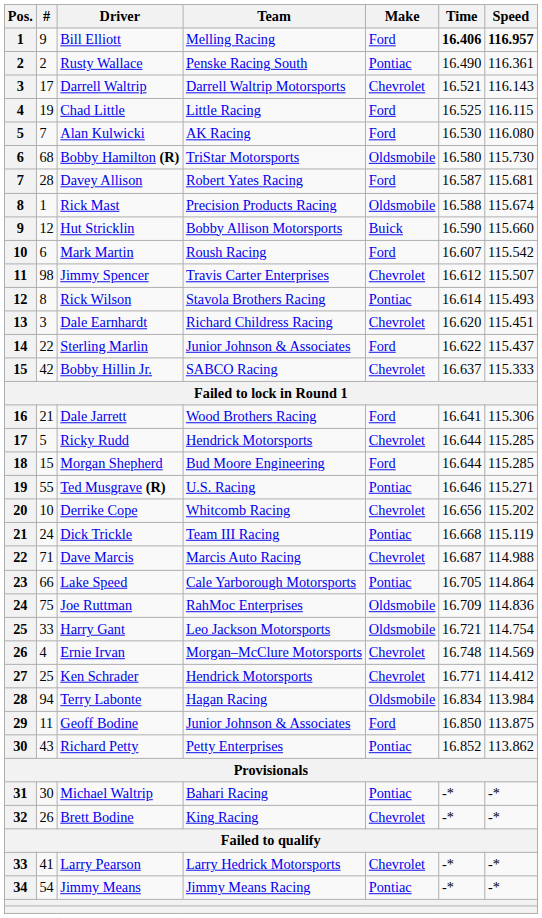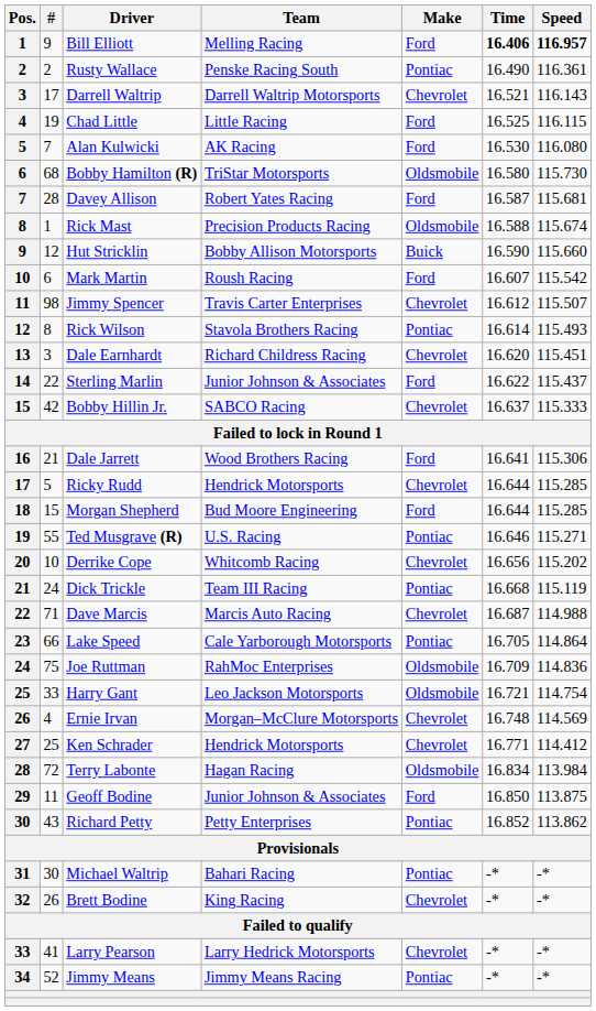 <table class="wikitable" style="font-size:95%">
 <tr>
 <th>Pos.</th>
 <th>#</th>
 <th>Driver</th>
 <th>Team</th>
 <th>Make</th>
 <th>Time</th>
 <th>Speed</th>
 </tr>
 <tr>
 <th>1</th>
 <td>9</td>
 <td><a href='#'>Bill Elliott</a></td>
 <td><a href='#'>Melling Racing</a></td>
 <td><a href='#'>Ford</a></td>
 <td><strong>16.406</strong></td>
 <td><strong>116.957</strong></td>
 </tr>
 <tr>
 <th>2</th>
 <td>2</td>
 <td><a href='#'>Rusty Wallace</a></td>
 <td><a href='#'>Penske Racing South</a></td>
 <td><a href='#'>Pontiac</a></td>
 <td>16.490</td>
 <td>116.361</td>
 </tr>
 <tr>
 <th>3</th>
 <td>17</td>
 <td><a href='#'>Darrell Waltrip</a></td>
 <td><a href='#'>Darrell Waltrip Motorsports</a></td>
 <td><a href='#'>Chevrolet</a></td>
 <td>16.521</td>
 <td>116.143</td>
 </tr>
 <tr>
 <th>4</th>
 <td>19</td>
 <td><a href='#'>Chad Little</a></td>
 <td><a href='#'>Little Racing</a></td>
 <td><a href='#'>Ford</a></td>
 <td>16.525</td>
 <td>116.115</td>
 </tr>
 <tr>
 <th>5</th>
 <td>7</td>
 <td><a href='#'>Alan Kulwicki</a></td>
 <td><a href='#'>AK Racing</a></td>
 <td><a href='#'>Ford</a></td>
 <td>16.530</td>
 <td>116.080</td>
 </tr>
 <tr>
 <th>6</th>
 <td>68</td>
 <td><a href='#'>Bobby Hamilton</a> <strong>(R)</strong></td>
 <td><a href='#'>TriStar Motorsports</a></td>
 <td><a href='#'>Oldsmobile</a></td>
 <td>16.580</td>
 <td>115.730</td>
 </tr>
 <tr>
 <th>7</th>
 <td>28</td>
 <td><a href='#'>Davey Allison</a></td>
 <td><a href='#'>Robert Yates Racing</a></td>
 <td><a href='#'>Ford</a></td>
 <td>16.587</td>
 <td>115.681</td>
 </tr>
 <tr>
 <th>8</th>
 <td>1</td>
 <td><a href='#'>Rick Mast</a></td>
 <td><a href='#'>Precision Products Racing</a></td>
 <td><a href='#'>Oldsmobile</a></td>
 <td>16.588</td>
 <td>115.674</td>
 </tr>
 <tr>
 <th>9</th>
 <td>12</td>
 <td><a href='#'>Hut Stricklin</a></td>
 <td><a href='#'>Bobby Allison Motorsports</a></td>
 <td><a href='#'>Buick</a></td>
 <td>16.590</td>
 <td>115.660</td>
 </tr>
 <tr>
 <th>10</th>
 <td>6</td>
 <td><a href='#'>Mark Martin</a></td>
 <td><a href='#'>Roush Racing</a></td>
 <td><a href='#'>Ford</a></td>
 <td>16.607</td>
 <td>115.542</td>
 </tr>
 <tr>
 <th>11</th>
 <td>98</td>
 <td><a href='#'>Jimmy Spencer</a></td>
 <td><a href='#'>Travis Carter Enterprises</a></td>
 <td><a href='#'>Chevrolet</a></td>
 <td>16.612</td>
 <td>115.507</td>
 </tr>
 <tr>
 <th>12</th>
 <td>8</td>
 <td><a href='#'>Rick Wilson</a></td>
 <td><a href='#'>Stavola Brothers Racing</a></td>
 <td><a href='#'>Pontiac</a></td>
 <td>16.614</td>
 <td>115.493</td>
 </tr>
 <tr>
 <th>13</th>
 <td>3</td>
 <td><a href='#'>Dale Earnhardt</a></td>
 <td><a href='#'>Richard Childress Racing</a></td>
 <td><a href='#'>Chevrolet</a></td>
 <td>16.620</td>
 <td>115.451</td>
 </tr>
 <tr>
 <th>14</th>
 <td>22</td>
 <td><a href='#'>Sterling Marlin</a></td>
 <td><a href='#'>Junior Johnson & Associates</a></td>
 <td><a href='#'>Ford</a></td>
 <td>16.622</td>
 <td>115.437</td>
 </tr>
 <tr>
 <th>15</th>
 <td>42</td>
 <td><a href='#'>Bobby Hillin Jr.</a></td>
 <td><a href='#'>SABCO Racing</a></td>
 <td><a href='#'>Chevrolet</a></td>
 <td>16.637</td>
 <td>115.333</td>
 </tr>
 <tr>
 <th colspan="7">Failed to lock in Round 1</th>
 </tr>
 <tr>
 <th>16</th>
 <td>21</td>
 <td><a href='#'>Dale Jarrett</a></td>
 <td><a href='#'>Wood Brothers Racing</a></td>
 <td><a href='#'>Ford</a></td>
 <td>16.641</td>
 <td>115.306</td>
 </tr>
 <tr>
 <th>17</th>
 <td>5</td>
 <td><a href='#'>Ricky Rudd</a></td>
 <td><a href='#'>Hendrick Motorsports</a></td>
 <td><a href='#'>Chevrolet</a></td>
 <td>16.644</td>
 <td>115.285</td>
 </tr>
 <tr>
 <th>18</th>
 <td>15</td>
 <td><a href='#'>Morgan Shepherd</a></td>
 <td><a href='#'>Bud Moore Engineering</a></td>
 <td><a href='#'>Ford</a></td>
 <td>16.644</td>
 <td>115.285</td>
 </tr>
 <tr>
 <th>19</th>
 <td>55</td>
 <td><a href='#'>Ted Musgrave</a> <strong>(R)</strong></td>
 <td><a href='#'>U.S. Racing</a></td>
 <td><a href='#'>Pontiac</a></td>
 <td>16.646</td>
 <td>115.271</td>
 </tr>
 <tr>
 <th>20</th>
 <td>10</td>
 <td><a href='#'>Derrike Cope</a></td>
 <td><a href='#'>Whitcomb Racing</a></td>
 <td><a href='#'>Chevrolet</a></td>
 <td>16.656</td>
 <td>115.202</td>
 </tr>
 <tr>
 <th>21</th>
 <td>24</td>
 <td><a href='#'>Dick Trickle</a></td>
 <td><a href='#'>Team III Racing</a></td>
 <td><a href='#'>Pontiac</a></td>
 <td>16.668</td>
 <td>115.119</td>
 </tr>
 <tr>
 <th>22</th>
 <td>71</td>
 <td><a href='#'>Dave Marcis</a></td>
 <td><a href='#'>Marcis Auto Racing</a></td>
 <td><a href='#'>Chevrolet</a></td>
 <td>16.687</td>
 <td>114.988</td>
 </tr>
 <tr>
 <th>23</th>
 <td>66</td>
 <td><a href='#'>Lake Speed</a></td>
 <td><a href='#'>Cale Yarborough Motorsports</a></td>
 <td><a href='#'>Pontiac</a></td>
 <td>16.705</td>
 <td>114.864</td>
 </tr>
 <tr>
 <th>24</th>
 <td>75</td>
 <td><a href='#'>Joe Ruttman</a></td>
 <td><a href='#'>RahMoc Enterprises</a></td>
 <td><a href='#'>Oldsmobile</a></td>
 <td>16.709</td>
 <td>114.836</td>
 </tr>
 <tr>
 <th>25</th>
 <td>33</td>
 <td><a href='#'>Harry Gant</a></td>
 <td><a href='#'>Leo Jackson Motorsports</a></td>
 <td><a href='#'>Oldsmobile</a></td>
 <td>16.721</td>
 <td>114.754</td>
 </tr>
 <tr>
 <th>26</th>
 <td>4</td>
 <td><a href='#'>Ernie Irvan</a></td>
 <td><a href='#'>Morgan–McClure Motorsports</a></td>
 <td><a href='#'>Chevrolet</a></td>
 <td>16.748</td>
 <td>114.569</td>
 </tr>
 <tr>
 <th>27</th>
 <td>25</td>
 <td><a href='#'>Ken Schrader</a></td>
 <td><a href='#'>Hendrick Motorsports</a></td>
 <td><a href='#'>Chevrolet</a></td>
 <td>16.771</td>
 <td>114.412</td>
 </tr>
 <tr>
 <th>28</th>
-<td>94</td>
+<td>72</td>
 <td><a href='#'>Terry Labonte</a></td>
 <td><a href='#'>Hagan Racing</a></td>
 <td><a href='#'>Oldsmobile</a></td>
 <td>16.834</td>
 <td>113.984</td>
 </tr>
 <tr>
 <th>29</th>
 <td>11</td>
 <td><a href='#'>Geoff Bodine</a></td>
 <td><a href='#'>Junior Johnson & Associates</a></td>
 <td><a href='#'>Ford</a></td>
 <td>16.850</td>
 <td>113.875</td>
 </tr>
 <tr>
 <th>30</th>
 <td>43</td>
 <td><a href='#'>Richard Petty</a></td>
 <td><a href='#'>Petty Enterprises</a></td>
 <td><a href='#'>Pontiac</a></td>
 <td>16.852</td>
 <td>113.862</td>
 </tr>
 <tr>
 <th colspan="7">Provisionals</th>
 </tr>
 <tr>
 <th>31</th>
 <td>30</td>
 <td><a href='#'>Michael Waltrip</a></td>
 <td><a href='#'>Bahari Racing</a></td>
 <td><a href='#'>Pontiac</a></td>
 <td>-*</td>
 <td>-*</td>
 </tr>
 <tr>
 <th>32</th>
 <td>26</td>
 <td><a href='#'>Brett Bodine</a></td>
 <td><a href='#'>King Racing</a></td>
 <td><a href='#'>Chevrolet</a></td>
 <td>-*</td>
 <td>-*</td>
 </tr>
 <tr>
 <th colspan="7">Failed to qualify</th>
 </tr>
 <tr>
 <th>33</th>
 <td>41</td>
 <td><a href='#'>Larry Pearson</a></td>
 <td><a href='#'>Larry Hedrick Motorsports</a></td>
 <td><a href='#'>Chevrolet</a></td>
 <td>-*</td>
 <td>-*</td>
 </tr>
 <tr>
 <th>34</th>
-<td>54</td>
+<td>52</td>
 <td><a href='#'>Jimmy Means</a></td>
 <td><a href='#'>Jimmy Means Racing</a></td>
 <td><a href='#'>Pontiac</a></td>
 <td>-*</td>
 <td>-*</td>
 </tr>
 <tr>
 <th colspan="7"></th>
 </tr>
 <tr>
 <th colspan="7"></th>
 </tr>
 </table>
